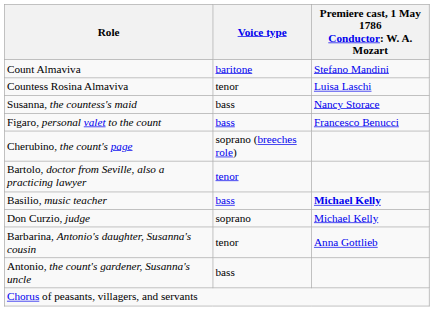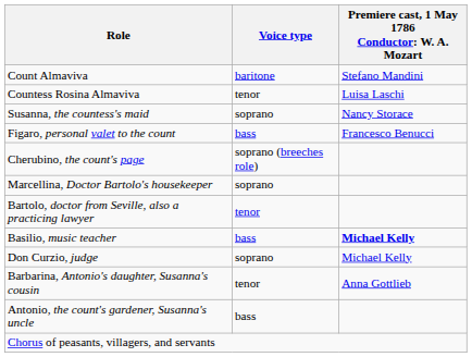 <table class="wikitable">
 <tr>
 <th>Role</th>
 <th><a href='#'>Voice type</a></th>
 <th>Premiere cast, 1 May 1786<br><a href='#'>Conductor</a>: W. A. Mozart</th>
 </tr>
 <tr>
 <td>Count Almaviva</td>
 <td><a href='#'>baritone</a></td>
 <td><a href='#'>Stefano Mandini</a></td>
 </tr>
 <tr>
 <td>Countess Rosina Almaviva</td>
 <td>tenor</td>
 <td><a href='#'>Luisa Laschi</a></td>
 </tr>
 <tr>
 <td>Susanna, <em>the countess's maid</em></td>
-<td>bass</td>
+<td>soprano</td>
 <td><a href='#'>Nancy Storace</a></td>
 </tr>
 <tr>
 <td>Figaro, <em>personal <a href='#'>valet</a> to the count</em></td>
 <td><a href='#'>bass</a></td>
 <td><a href='#'>Francesco Benucci</a></td>
 </tr>
 <tr>
 <td>Cherubino, <em>the count's <a href='#'>page</a></em></td>
 <td>soprano (<a href='#'>breeches role</a>)</td>
+<td></td>
+</tr>
+<tr>
+<td>Marcellina, <em>Doctor Bartolo's housekeeper</em></td>
+<td>soprano</td>
 <td></td>
 </tr>
 <tr>
 <td>Bartolo, <em>doctor from Seville, also a practicing lawyer</em></td>
 <td><a href='#'>tenor</a></td>
 <td></td>
 </tr>
 <tr>
 <td>Basilio, <em>music teacher</em></td>
 <td><a href='#'>bass</a></td>
 <td><strong><a href='#'>Michael Kelly</a></strong></td>
 </tr>
 <tr>
 <td>Don Curzio, <em>judge</em></td>
 <td>soprano</td>
 <td><a href='#'>Michael Kelly</a></td>
 </tr>
 <tr>
 <td>Barbarina, <em>Antonio's daughter, Susanna's cousin</em></td>
 <td>tenor</td>
 <td><a href='#'>Anna Gottlieb</a></td>
 </tr>
 <tr>
 <td>Antonio, <em>the count's gardener, Susanna's uncle</em></td>
 <td>bass</td>
 <td></td>
 </tr>
 <tr>
 <td colspan="3"><a href='#'>Chorus</a> of peasants, villagers, and servants</td>
 </tr>
 </table>
